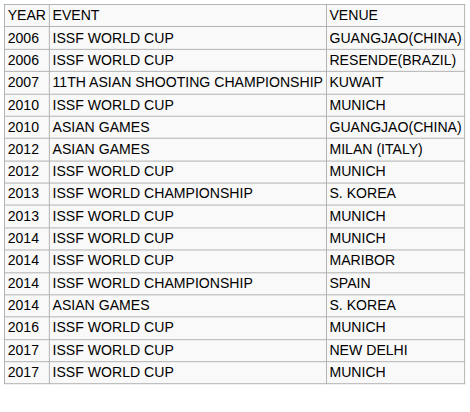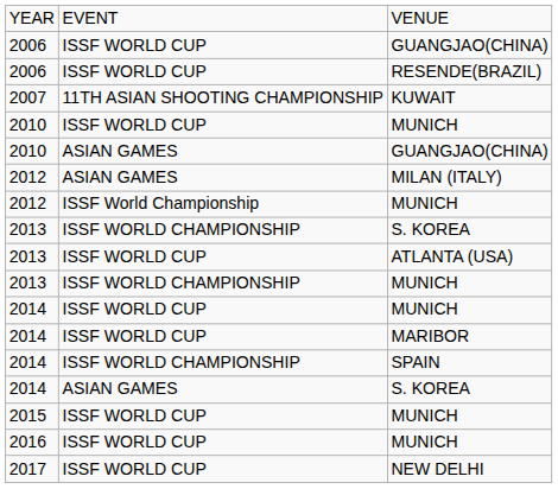 <table class="wikitable">
 <tr>
 <td>YEAR</td>
 <td>EVENT</td>
 <td>VENUE</td>
 </tr>
 <tr>
 <td>2006</td>
 <td>ISSF WORLD CUP</td>
 <td>GUANGJAO(CHINA)</td>
 </tr>
 <tr>
 <td>2006</td>
 <td>ISSF WORLD CUP</td>
 <td>RESENDE(BRAZIL)</td>
 </tr>
 <tr>
 <td>2007</td>
 <td>11TH ASIAN SHOOTING CHAMPIONSHIP</td>
 <td>KUWAIT</td>
 </tr>
 <tr>
 <td>2010</td>
 <td>ISSF WORLD CUP</td>
 <td>MUNICH</td>
 </tr>
 <tr>
 <td>2010</td>
 <td>ASIAN GAMES</td>
 <td>GUANGJAO(CHINA)</td>
 </tr>
 <tr>
 <td>2012</td>
 <td>ASIAN GAMES</td>
 <td>MILAN (ITALY)</td>
 </tr>
 <tr>
 <td>2012</td>
-<td>ISSF WORLD CUP</td>
+<td>ISSF World Championship</td>
 <td>MUNICH</td>
 </tr>
 <tr>
 <td>2013</td>
 <td>ISSF WORLD CHAMPIONSHIP</td>
 <td>S. KOREA</td>
 </tr>
 <tr>
 <td>2013</td>
 <td>ISSF WORLD CUP</td>
+<td>ATLANTA (USA)</td>
+</tr>
+<tr>
+<td>2013</td>
+<td>ISSF WORLD CHAMPIONSHIP</td>
 <td>MUNICH</td>
 </tr>
 <tr>
 <td>2014</td>
 <td>ISSF WORLD CUP</td>
 <td>MUNICH</td>
 </tr>
 <tr>
 <td>2014</td>
 <td>ISSF WORLD CUP</td>
 <td>MARIBOR</td>
 </tr>
 <tr>
 <td>2014</td>
 <td>ISSF WORLD CHAMPIONSHIP</td>
 <td>SPAIN</td>
 </tr>
 <tr>
 <td>2014</td>
 <td>ASIAN GAMES</td>
 <td>S. KOREA</td>
 </tr>
 <tr>
+<td>2015</td>
+<td>ISSF WORLD CUP</td>
+<td>MUNICH</td>
+</tr>
+<tr>
 <td>2016</td>
 <td>ISSF WORLD CUP</td>
 <td>MUNICH</td>
 </tr>
 <tr>
 <td>2017</td>
 <td>ISSF WORLD CUP</td>
 <td>NEW DELHI</td>
 </tr>
-<tr>
-<td>2017</td>
-<td>ISSF WORLD CUP</td>
-<td>MUNICH</td>
-</tr>
 </table>
